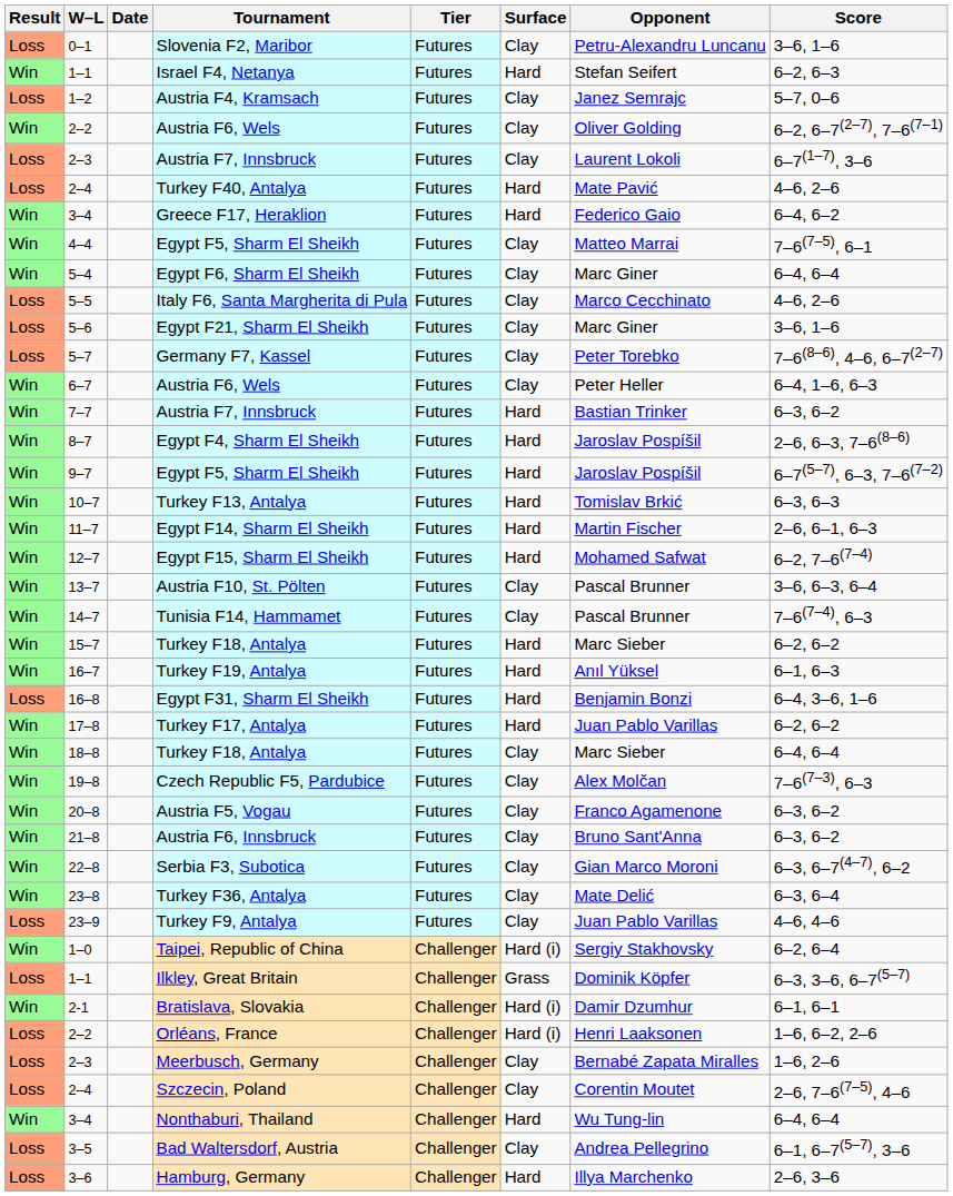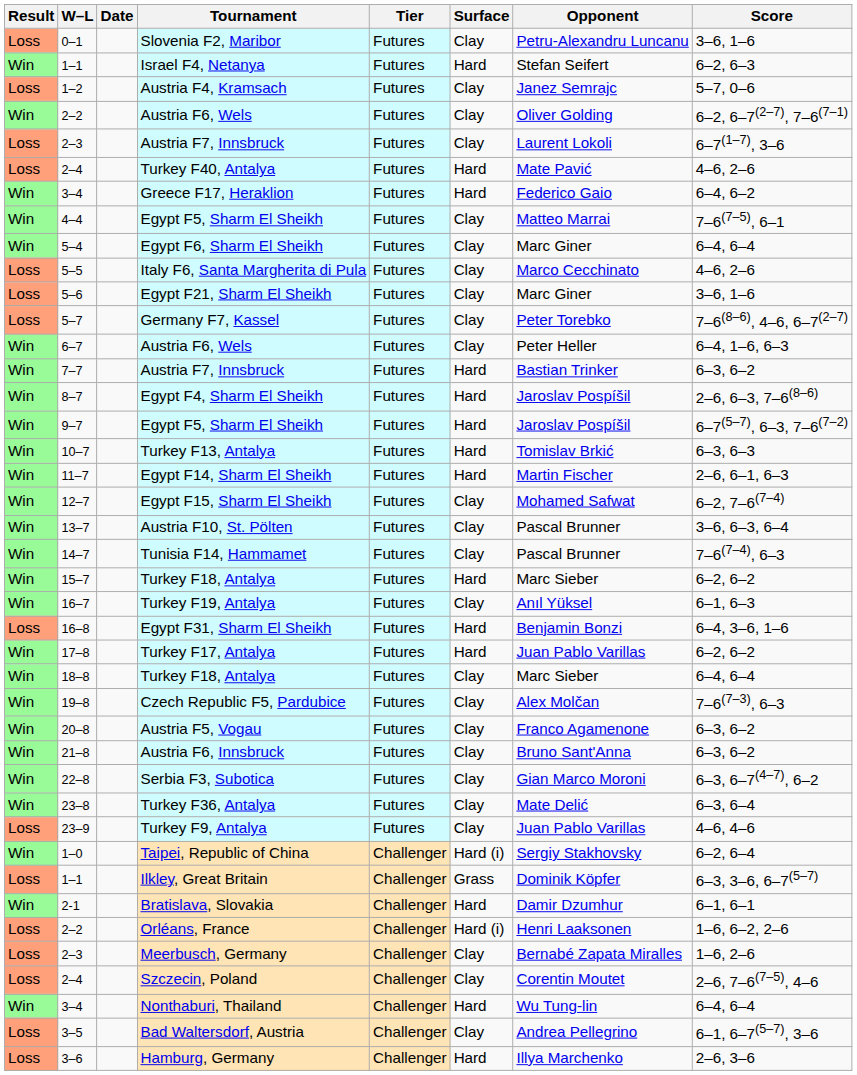 <table class="sortable wikitable">
 <tr>
 <th>Result</th>
 <th class="unsortable">W–L</th>
 <th>Date</th>
 <th>Tournament</th>
 <th>Tier</th>
 <th>Surface</th>
 <th>Opponent</th>
 <th class="unsortable">Score</th>
 </tr>
 <tr>
 <td bgcolor=FFA07A>Loss</td>
 <td><small>0–1</small></td>
 <td></td>
 <td style="background:#cffcff;">Slovenia F2, <a href='#'>Maribor</a></td>
 <td style="background:#cffcff;">Futures</td>
 <td>Clay</td>
 <td> <a href='#'>Petru-Alexandru Luncanu</a></td>
 <td>3–6, 1–6</td>
 </tr>
 <tr>
 <td bgcolor=98fb98>Win</td>
 <td><small>1–1</small></td>
 <td></td>
 <td style="background:#cffcff;">Israel F4, <a href='#'>Netanya</a></td>
 <td style="background:#cffcff;">Futures</td>
 <td>Hard</td>
 <td> Stefan Seifert</td>
 <td>6–2, 6–3</td>
 </tr>
 <tr>
 <td bgcolor=FFA07A>Loss</td>
 <td><small>1–2</small></td>
 <td></td>
 <td style="background:#cffcff;">Austria F4, <a href='#'>Kramsach</a></td>
 <td style="background:#cffcff;">Futures</td>
 <td>Clay</td>
 <td> <a href='#'>Janez Semrajc</a></td>
 <td>5–7, 0–6</td>
 </tr>
 <tr>
 <td bgcolor=98fb98>Win</td>
 <td><small>2–2</small></td>
 <td></td>
 <td style="background:#cffcff;">Austria F6, <a href='#'>Wels</a></td>
 <td style="background:#cffcff;">Futures</td>
 <td>Clay</td>
 <td> <a href='#'>Oliver Golding</a></td>
 <td>6–2, 6–7<sup>(2–7)</sup>, 7–6<sup>(7–1)</sup></td>
 </tr>
 <tr>
 <td bgcolor=FFA07A>Loss</td>
 <td><small>2–3</small></td>
 <td></td>
 <td style="background:#cffcff;">Austria F7, <a href='#'>Innsbruck</a></td>
 <td style="background:#cffcff;">Futures</td>
 <td>Clay</td>
 <td> <a href='#'>Laurent Lokoli</a></td>
 <td>6–7<sup>(1–7)</sup>, 3–6</td>
 </tr>
 <tr>
 <td bgcolor=FFA07A>Loss</td>
 <td><small>2–4</small></td>
 <td></td>
 <td style="background:#cffcff;">Turkey F40, <a href='#'>Antalya</a></td>
 <td style="background:#cffcff;">Futures</td>
 <td>Hard</td>
 <td> <a href='#'>Mate Pavić</a></td>
 <td>4–6, 2–6</td>
 </tr>
 <tr>
 <td bgcolor=98fb98>Win</td>
 <td><small>3–4</small></td>
 <td></td>
 <td style="background:#cffcff;">Greece F17, <a href='#'>Heraklion</a></td>
 <td style="background:#cffcff;">Futures</td>
 <td>Hard</td>
 <td> <a href='#'>Federico Gaio</a></td>
 <td>6–4, 6–2</td>
 </tr>
 <tr>
 <td bgcolor=98fb98>Win</td>
 <td><small>4–4</small></td>
 <td></td>
 <td style="background:#cffcff;">Egypt F5, <a href='#'>Sharm El Sheikh</a></td>
 <td style="background:#cffcff;">Futures</td>
 <td>Clay</td>
 <td> <a href='#'>Matteo Marrai</a></td>
 <td>7–6<sup>(7–5)</sup>, 6–1</td>
 </tr>
 <tr>
 <td bgcolor=98fb98>Win</td>
 <td><small>5–4</small></td>
 <td></td>
 <td style="background:#cffcff;">Egypt F6, <a href='#'>Sharm El Sheikh</a></td>
 <td style="background:#cffcff;">Futures</td>
 <td>Clay</td>
 <td> Marc Giner</td>
 <td>6–4, 6–4</td>
 </tr>
 <tr>
 <td bgcolor=FFA07A>Loss</td>
 <td><small>5–5</small></td>
 <td></td>
 <td style="background:#cffcff;">Italy F6, <a href='#'>Santa Margherita di Pula</a></td>
 <td style="background:#cffcff;">Futures</td>
 <td>Clay</td>
 <td> <a href='#'>Marco Cecchinato</a></td>
 <td>4–6, 2–6</td>
 </tr>
 <tr>
 <td bgcolor=FFA07A>Loss</td>
 <td><small>5–6</small></td>
 <td></td>
 <td style="background:#cffcff;">Egypt F21, <a href='#'>Sharm El Sheikh</a></td>
 <td style="background:#cffcff;">Futures</td>
 <td>Clay</td>
 <td> Marc Giner</td>
 <td>3–6, 1–6</td>
 </tr>
 <tr>
 <td bgcolor=FFA07A>Loss</td>
 <td><small>5–7</small></td>
 <td></td>
 <td style="background:#cffcff;">Germany F7, <a href='#'>Kassel</a></td>
 <td style="background:#cffcff;">Futures</td>
 <td>Clay</td>
 <td> <a href='#'>Peter Torebko</a></td>
 <td>7–6<sup>(8–6)</sup>, 4–6, 6–7<sup>(2–7)</sup></td>
 </tr>
 <tr>
 <td bgcolor=98fb98>Win</td>
 <td><small>6–7</small></td>
 <td></td>
 <td style="background:#cffcff;">Austria F6, <a href='#'>Wels</a></td>
 <td style="background:#cffcff;">Futures</td>
 <td>Clay</td>
 <td> Peter Heller</td>
 <td>6–4, 1–6, 6–3</td>
 </tr>
 <tr>
 <td bgcolor=98fb98>Win</td>
 <td><small>7–7</small></td>
 <td></td>
 <td style="background:#cffcff;">Austria F7, <a href='#'>Innsbruck</a></td>
 <td style="background:#cffcff;">Futures</td>
 <td>Hard</td>
 <td> <a href='#'>Bastian Trinker</a></td>
 <td>6–3, 6–2</td>
 </tr>
 <tr>
 <td bgcolor=98fb98>Win</td>
 <td><small>8–7</small></td>
 <td></td>
 <td style="background:#cffcff;">Egypt F4, <a href='#'>Sharm El Sheikh</a></td>
 <td style="background:#cffcff;">Futures</td>
 <td>Hard</td>
 <td> <a href='#'>Jaroslav Pospíšil</a></td>
 <td>2–6, 6–3, 7–6<sup>(8–6)</sup></td>
 </tr>
 <tr>
 <td bgcolor=98fb98>Win</td>
 <td><small>9–7</small></td>
 <td></td>
 <td style="background:#cffcff;">Egypt F5, <a href='#'>Sharm El Sheikh</a></td>
 <td style="background:#cffcff;">Futures</td>
 <td>Hard</td>
 <td> <a href='#'>Jaroslav Pospíšil</a></td>
 <td>6–7<sup>(5–7)</sup>, 6–3, 7–6<sup>(7–2)</sup></td>
 </tr>
 <tr>
 <td bgcolor=98fb98>Win</td>
 <td><small>10–7</small></td>
 <td></td>
 <td style="background:#cffcff;">Turkey F13, <a href='#'>Antalya</a></td>
 <td style="background:#cffcff;">Futures</td>
 <td>Hard</td>
 <td> <a href='#'>Tomislav Brkić</a></td>
 <td>6–3, 6–3</td>
 </tr>
 <tr>
 <td bgcolor=98fb98>Win</td>
 <td><small>11–7</small></td>
 <td></td>
 <td style="background:#cffcff;">Egypt F14, <a href='#'>Sharm El Sheikh</a></td>
 <td style="background:#cffcff;">Futures</td>
 <td>Hard</td>
 <td> <a href='#'>Martin Fischer</a></td>
 <td>2–6, 6–1, 6–3</td>
 </tr>
 <tr>
 <td bgcolor=98fb98>Win</td>
 <td><small>12–7</small></td>
 <td></td>
 <td style="background:#cffcff;">Egypt F15, <a href='#'>Sharm El Sheikh</a></td>
 <td style="background:#cffcff;">Futures</td>
-<td>Hard</td>
+<td>Clay</td>
 <td> <a href='#'>Mohamed Safwat</a></td>
 <td>6–2, 7–6<sup>(7–4)</sup></td>
 </tr>
 <tr>
 <td bgcolor=98fb98>Win</td>
 <td><small>13–7</small></td>
 <td></td>
 <td style="background:#cffcff;">Austria F10, <a href='#'>St. Pölten</a></td>
 <td style="background:#cffcff;">Futures</td>
 <td>Clay</td>
 <td> Pascal Brunner</td>
 <td>3–6, 6–3, 6–4</td>
 </tr>
 <tr>
 <td bgcolor=98fb98>Win</td>
 <td><small>14–7</small></td>
 <td></td>
 <td style="background:#cffcff;">Tunisia F14, <a href='#'>Hammamet</a></td>
 <td style="background:#cffcff;">Futures</td>
 <td>Clay</td>
 <td> Pascal Brunner</td>
 <td>7–6<sup>(7–4)</sup>, 6–3</td>
 </tr>
 <tr>
 <td bgcolor=98fb98>Win</td>
 <td><small>15–7</small></td>
 <td></td>
 <td style="background:#cffcff;">Turkey F18, <a href='#'>Antalya</a></td>
 <td style="background:#cffcff;">Futures</td>
 <td>Hard</td>
 <td> Marc Sieber</td>
 <td>6–2, 6–2</td>
 </tr>
 <tr>
 <td bgcolor=98fb98>Win</td>
 <td><small>16–7</small></td>
 <td></td>
 <td style="background:#cffcff;">Turkey F19, <a href='#'>Antalya</a></td>
 <td style="background:#cffcff;">Futures</td>
-<td>Hard</td>
+<td>Clay</td>
 <td> <a href='#'>Anıl Yüksel</a></td>
 <td>6–1, 6–3</td>
 </tr>
 <tr>
 <td bgcolor=FFA07A>Loss</td>
 <td><small>16–8</small></td>
 <td></td>
 <td style="background:#cffcff;">Egypt F31, <a href='#'>Sharm El Sheikh</a></td>
 <td style="background:#cffcff;">Futures</td>
 <td>Hard</td>
 <td> <a href='#'>Benjamin Bonzi</a></td>
 <td>6–4, 3–6, 1–6</td>
 </tr>
 <tr>
 <td bgcolor=98fb98>Win</td>
 <td><small>17–8</small></td>
 <td></td>
 <td style="background:#cffcff;">Turkey F17, <a href='#'>Antalya</a></td>
 <td style="background:#cffcff;">Futures</td>
 <td>Hard</td>
 <td> <a href='#'>Juan Pablo Varillas</a></td>
 <td>6–2, 6–2</td>
 </tr>
 <tr>
 <td bgcolor=98fb98>Win</td>
 <td><small>18–8</small></td>
 <td></td>
 <td style="background:#cffcff;">Turkey F18, <a href='#'>Antalya</a></td>
 <td style="background:#cffcff;">Futures</td>
 <td>Clay</td>
 <td> Marc Sieber</td>
 <td>6–4, 6–4</td>
 </tr>
 <tr>
 <td bgcolor=98fb98>Win</td>
 <td><small>19–8</small></td>
 <td></td>
 <td style="background:#cffcff;">Czech Republic F5, <a href='#'>Pardubice</a></td>
 <td style="background:#cffcff;">Futures</td>
 <td>Clay</td>
 <td> <a href='#'>Alex Molčan</a></td>
 <td>7–6<sup>(7–3)</sup>, 6–3</td>
 </tr>
 <tr>
 <td bgcolor=98fb98>Win</td>
 <td><small>20–8</small></td>
 <td></td>
 <td style="background:#cffcff;">Austria F5, <a href='#'>Vogau</a></td>
 <td style="background:#cffcff;">Futures</td>
 <td>Clay</td>
 <td> <a href='#'>Franco Agamenone</a></td>
 <td>6–3, 6–2</td>
 </tr>
 <tr>
 <td bgcolor=98fb98>Win</td>
 <td><small>21–8</small></td>
 <td></td>
 <td style="background:#cffcff;">Austria F6, <a href='#'>Innsbruck</a></td>
 <td style="background:#cffcff;">Futures</td>
 <td>Clay</td>
 <td> <a href='#'>Bruno Sant'Anna</a></td>
 <td>6–3, 6–2</td>
 </tr>
 <tr>
 <td bgcolor=98fb98>Win</td>
 <td><small>22–8</small></td>
 <td></td>
 <td style="background:#cffcff;">Serbia F3, <a href='#'>Subotica</a></td>
 <td style="background:#cffcff;">Futures</td>
 <td>Clay</td>
 <td> <a href='#'>Gian Marco Moroni</a></td>
 <td>6–3, 6–7<sup>(4–7)</sup>, 6–2</td>
 </tr>
 <tr>
 <td bgcolor=98fb98>Win</td>
 <td><small>23–8</small></td>
 <td></td>
 <td style="background:#cffcff;">Turkey F36, <a href='#'>Antalya</a></td>
 <td style="background:#cffcff;">Futures</td>
 <td>Clay</td>
 <td> <a href='#'>Mate Delić</a></td>
 <td>6–3, 6–4</td>
 </tr>
 <tr>
 <td bgcolor=FFA07A>Loss</td>
 <td><small>23–9</small></td>
 <td></td>
 <td style="background:#cffcff;">Turkey F9, <a href='#'>Antalya</a></td>
 <td style="background:#cffcff;">Futures</td>
 <td>Clay</td>
 <td> <a href='#'>Juan Pablo Varillas</a></td>
 <td>4–6, 4–6</td>
 </tr>
 <tr>
 <td bgcolor=98FB98>Win</td>
 <td><small>1–0</small></td>
 <td><a href='#'></a></td>
 <td style="background:moccasin;"><a href='#'>Taipei</a>, Republic of China</td>
 <td style="background:moccasin;">Challenger</td>
 <td>Hard (i)</td>
 <td> <a href='#'>Sergiy Stakhovsky</a></td>
 <td>6–2, 6–4</td>
 </tr>
 <tr>
 <td bgcolor=FFA07A>Loss</td>
 <td><small>1–1</small></td>
 <td><a href='#'></a></td>
 <td style="background:moccasin;"><a href='#'>Ilkley</a>, Great Britain</td>
 <td style="background:moccasin;">Challenger</td>
 <td>Grass</td>
 <td> <a href='#'>Dominik Köpfer</a></td>
 <td>6–3, 3–6, 6–7<sup>(5–7)</sup></td>
 </tr>
 <tr>
 <td bgcolor=98FB98>Win</td>
 <td><small>2-1</small></td>
 <td><a href='#'></a></td>
 <td style="background:moccasin;"><a href='#'>Bratislava</a>, Slovakia</td>
 <td style="background:moccasin;">Challenger</td>
-<td>Hard (i)</td>
+<td>Hard</td>
 <td> <a href='#'>Damir Dzumhur</a></td>
 <td>6–1, 6–1</td>
 </tr>
 <tr>
 <td bgcolor= FFA07A>Loss</td>
 <td><small>2–2</small></td>
 <td><a href='#'></a></td>
 <td style="background:moccasin;"><a href='#'>Orléans</a>, France</td>
 <td style="background:moccasin;">Challenger</td>
 <td>Hard (i)</td>
 <td> <a href='#'>Henri Laaksonen</a></td>
 <td>1–6, 6–2, 2–6</td>
 </tr>
 <tr>
 <td bgcolor= FFA07A>Loss</td>
 <td><small>2–3</small></td>
 <td><a href='#'></a></td>
 <td style="background:moccasin;"><a href='#'>Meerbusch</a>, Germany</td>
 <td style="background:moccasin;">Challenger</td>
 <td>Clay</td>
 <td> <a href='#'>Bernabé Zapata Miralles</a></td>
 <td>1–6, 2–6</td>
 </tr>
 <tr>
 <td bgcolor=FFA07A>Loss</td>
 <td><small>2–4</small></td>
 <td><a href='#'></a></td>
 <td style="background:moccasin;"><a href='#'>Szczecin</a>, Poland</td>
 <td style="background:moccasin;">Challenger</td>
 <td>Clay</td>
 <td> <a href='#'>Corentin Moutet</a></td>
 <td>2–6, 7–6<sup>(7–5)</sup>, 4–6</td>
 </tr>
 <tr>
 <td bgcolor=98FB98>Win</td>
 <td><small>3–4</small></td>
 <td><a href='#'></a></td>
 <td style="background:moccasin;"><a href='#'>Nonthaburi</a>, Thailand</td>
 <td style="background:moccasin;">Challenger</td>
 <td>Hard</td>
 <td> <a href='#'>Wu Tung-lin</a></td>
 <td>6–4, 6–4</td>
 </tr>
 <tr>
 <td bgcolor =FFA07A>Loss</td>
 <td><small>3–5</small></td>
 <td><a href='#'></a></td>
 <td style="background:moccasin"><a href='#'>Bad Waltersdorf</a>, Austria</td>
 <td style="background:moccasin;">Challenger</td>
 <td>Clay</td>
 <td> <a href='#'>Andrea Pellegrino</a></td>
 <td>6–1, 6–7<sup>(5–7)</sup>, 3–6</td>
 </tr>
 <tr>
 <td bgcolor=FFA07A>Loss</td>
 <td><small>3–6</small></td>
 <td><a href='#'></a></td>
 <td style="background:moccasin;"><a href='#'>Hamburg</a>, Germany</td>
 <td style="background:moccasin;">Challenger</td>
 <td>Hard</td>
 <td> <a href='#'>Illya Marchenko</a></td>
 <td>2–6, 3–6</td>
 </tr>
 </table>
